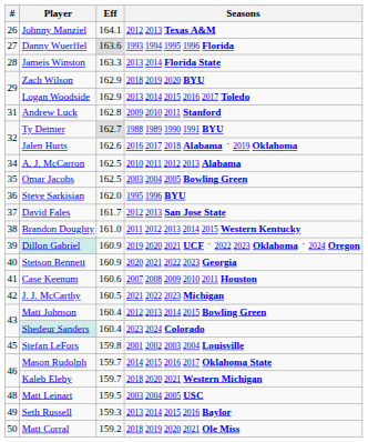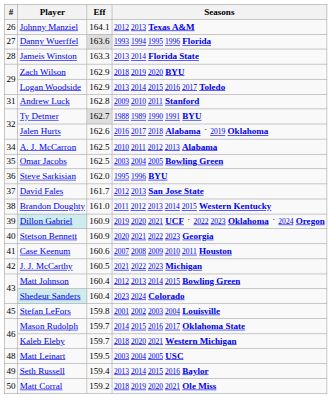 <table class="wikitable" style="font-size:90%; white-space: nowrap;">
 <tr>
 <th>#</th>
 <th>Player</th>
 <th>Eff</th>
 <th>Seasons</th>
 </tr>
 <tr>
 <td>26</td>
 <td><a href='#'>Johnny Manziel</a></td>
 <td>164.1</td>
 <td><small><a href='#'>2012</a> <a href='#'>2013</a></small> <strong><a href='#'>Texas A&M</a></strong></td>
 </tr>
 <tr>
 <td>27</td>
 <td><a href='#'>Danny Wuerffel</a></td>
 <td style="background: #DDDDDD;">163.6</td>
 <td><small><a href='#'>1993</a> <a href='#'>1994</a> <a href='#'>1995</a> <a href='#'>1996</a></small> <strong><a href='#'>Florida</a></strong></td>
 </tr>
 <tr>
 <td>28</td>
 <td><a href='#'>Jameis Winston</a></td>
 <td>163.3</td>
 <td><small><a href='#'>2013</a> <a href='#'>2014</a></small> <strong><a href='#'>Florida State</a></strong></td>
 </tr>
 <tr>
 <td rowspan=2>29</td>
 <td><a href='#'>Zach Wilson</a></td>
 <td>162.9</td>
 <td><small><a href='#'>2018</a> <a href='#'>2019</a> <a href='#'>2020</a></small> <strong><a href='#'>BYU</a></strong></td>
 </tr>
 <tr>
 <td><a href='#'>Logan Woodside</a></td>
 <td>162.9</td>
 <td><small><a href='#'>2013</a> <a href='#'>2014</a> <a href='#'>2015</a> <a href='#'>2016</a> <a href='#'>2017</a></small> <strong><a href='#'>Toledo</a></strong></td>
 </tr>
 <tr>
 <td>31</td>
 <td><a href='#'>Andrew Luck</a></td>
 <td>162.8</td>
 <td><small><a href='#'>2009</a> <a href='#'>2010</a> <a href='#'>2011</a></small> <strong><a href='#'>Stanford</a></strong></td>
 </tr>
 <tr>
 <td rowspan=2>32</td>
 <td><a href='#'>Ty Detmer</a></td>
 <td style="background: #DDDDDD;">162.7</td>
 <td><small><a href='#'>1988</a> <a href='#'>1989</a> <a href='#'>1990</a> <a href='#'>1991</a></small> <strong><a href='#'>BYU</a></strong></td>
 </tr>
 <tr>
 <td><a href='#'>Jalen Hurts</a></td>
 <td>162.6</td>
 <td><small><a href='#'>2016</a> <a href='#'>2017</a> <a href='#'>2018</a></small> <strong><a href='#'>Alabama</a></strong> ᛫ <small><a href='#'>2019</a></small> <strong><a href='#'>Oklahoma</a></strong></td>
 </tr>
 <tr>
 <td>34</td>
 <td><a href='#'>A. J. McCarron</a></td>
 <td>162.5</td>
 <td><small><a href='#'>2010</a> <a href='#'>2011</a> <a href='#'>2012</a> <a href='#'>2013</a></small> <strong><a href='#'>Alabama</a></strong></td>
 </tr>
 <tr>
 <td>35</td>
 <td><a href='#'>Omar Jacobs</a></td>
 <td>162.5</td>
 <td><small><a href='#'>2003</a> <a href='#'>2004</a> <a href='#'>2005</a></small> <strong><a href='#'>Bowling Green</a></strong></td>
 </tr>
 <tr>
 <td>36</td>
 <td><a href='#'>Steve Sarkisian</a></td>
 <td>162.0</td>
 <td><small><a href='#'>1995</a> <a href='#'>1996</a></small> <strong><a href='#'>BYU</a></strong></td>
 </tr>
 <tr>
 <td>37</td>
 <td><a href='#'>David Fales</a></td>
 <td>161.7</td>
 <td colspan=18><small><a href='#'>2012</a> <a href='#'>2013</a></small> <strong><a href='#'>San Jose State</a></strong></td>
 </tr>
 <tr>
 <td>38</td>
 <td><a href='#'>Brandon Doughty</a></td>
 <td>161.0</td>
 <td><small><a href='#'>2011</a> <a href='#'>2012</a> <a href='#'>2013</a> <a href='#'>2014</a> <a href='#'>2015</a></small> <strong><a href='#'>Western Kentucky</a></strong></td>
 </tr>
 <tr>
 <td>39</td>
 <td style="background: #CFECEC;"><a href='#'>Dillon Gabriel</a></td>
 <td>160.9</td>
 <td><small><a href='#'>2019</a> <a href='#'>2020</a> <a href='#'>2021</a></small> <strong><a href='#'>UCF</a></strong> ᛫ <small><a href='#'>2022</a> <a href='#'>2023</a></small> <strong><a href='#'>Oklahoma</a></strong> ᛫ <small><a href='#'>2024</a></small> <strong><a href='#'>Oregon</a></strong></td>
 </tr>
 <tr>
 <td>40</td>
 <td><a href='#'>Stetson Bennett</a></td>
 <td>160.9</td>
 <td><small><a href='#'>2020</a> <a href='#'>2021</a> <a href='#'>2022</a> <a href='#'>2023</a></small> <strong><a href='#'>Georgia</a></strong></td>
 </tr>
 <tr>
 <td>41</td>
 <td><a href='#'>Case Keenum</a></td>
 <td>160.6</td>
 <td><small><a href='#'>2007</a> <a href='#'>2008</a> <a href='#'>2009</a> <a href='#'>2010</a> <a href='#'>2011</a></small> <strong><a href='#'>Houston</a></strong></td>
 </tr>
 <tr>
 <td>42</td>
 <td><a href='#'>J. J. McCarthy</a></td>
 <td>160.5</td>
 <td><small><a href='#'>2021</a> <a href='#'>2022</a> <a href='#'>2023</a></small> <strong><a href='#'>Michigan</a></strong></td>
 </tr>
 <tr>
 <td rowspan=2>43</td>
 <td><a href='#'>Matt Johnson</a></td>
 <td>160.4</td>
 <td><small><a href='#'>2012</a> <a href='#'>2013</a> <a href='#'>2014</a> <a href='#'>2015</a></small> <strong><a href='#'>Bowling Green</a></strong></td>
 </tr>
 <tr>
 <td style="background: #CFECEC;"><a href='#'>Shedeur Sanders</a></td>
 <td>160.4</td>
 <td><small><a href='#'>2023</a> <a href='#'>2024</a></small> <strong><a href='#'>Colorado</a></strong></td>
 </tr>
 <tr>
 <td>45</td>
 <td><a href='#'>Stefan LeFors</a></td>
 <td>159.8</td>
 <td><small><a href='#'>2001</a> <a href='#'>2002</a> <a href='#'>2003</a> <a href='#'>2004</a></small> <strong><a href='#'>Louisville</a></strong></td>
 </tr>
 <tr>
 <td rowspan=2>46</td>
 <td><a href='#'>Mason Rudolph</a></td>
 <td>159.7</td>
 <td><small><a href='#'>2014</a> <a href='#'>2015</a> <a href='#'>2016</a> <a href='#'>2017</a></small> <strong><a href='#'>Oklahoma State</a></strong></td>
 </tr>
 <tr>
 <td><a href='#'>Kaleb Eleby</a></td>
 <td>159.7</td>
 <td><small><a href='#'>2018</a> <a href='#'>2020</a> <a href='#'>2021</a></small> <strong><a href='#'>Western Michigan</a></strong></td>
 </tr>
 <tr>
 <td>48</td>
 <td><a href='#'>Matt Leinart</a></td>
 <td>159.5</td>
 <td><small><a href='#'>2003</a> <a href='#'>2004</a> <a href='#'>2005</a></small> <strong><a href='#'>USC</a></strong></td>
 </tr>
 <tr>
 <td>49</td>
 <td><a href='#'>Seth Russell</a></td>
-<td>159.3</td>
+<td>159.4</td>
 <td><small><a href='#'>2013</a> <a href='#'>2014</a> <a href='#'>2015</a> <a href='#'>2016</a></small> <strong><a href='#'>Baylor</a></strong></td>
 </tr>
 <tr>
 <td>50</td>
 <td><a href='#'>Matt Corral</a></td>
 <td>159.2</td>
 <td><small><a href='#'>2018</a> <a href='#'>2019</a> <a href='#'>2020</a> <a href='#'>2021</a></small> <strong><a href='#'>Ole Miss</a></strong></td>
 </tr>
 </table>
